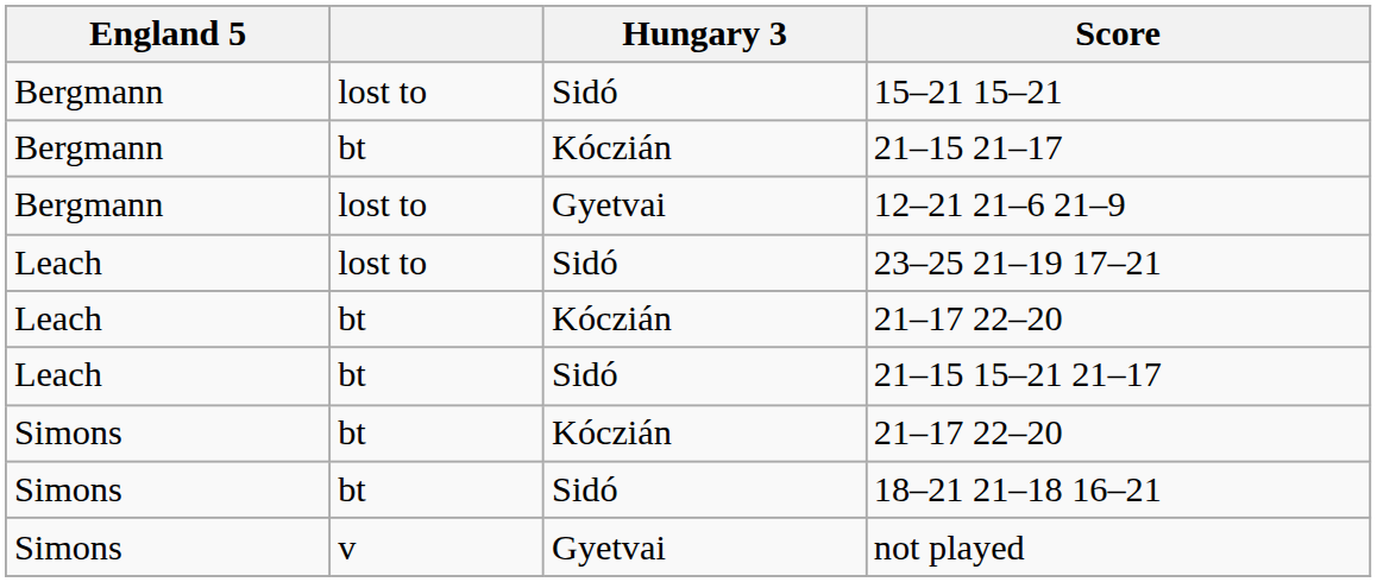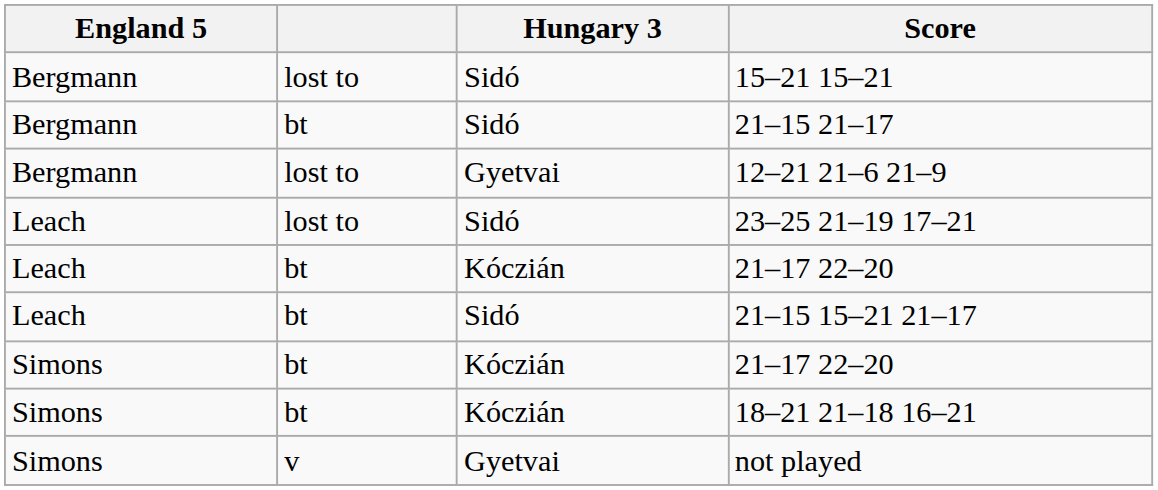 <table class="wikitable">
 <tr>
 <th width=150> England 5</th>
 <th width=100></th>
 <th width=150> Hungary 3</th>
 <th width=250>Score</th>
 </tr>
 <tr>
 <td>Bergmann</td>
 <td>lost to</td>
 <td>Sidó</td>
 <td>15–21 15–21</td>
 </tr>
 <tr>
 <td>Bergmann</td>
 <td>bt</td>
-<td>Kóczián</td>
+<td>Sidó</td>
 <td>21–15 21–17</td>
 </tr>
 <tr>
 <td>Bergmann</td>
 <td>lost to</td>
 <td>Gyetvai</td>
 <td>12–21 21–6 21–9</td>
 </tr>
 <tr>
 <td>Leach</td>
 <td>lost to</td>
 <td>Sidó</td>
 <td>23–25 21–19 17–21</td>
 </tr>
 <tr>
 <td>Leach</td>
 <td>bt</td>
 <td>Kóczián</td>
 <td>21–17 22–20</td>
 </tr>
 <tr>
 <td>Leach</td>
 <td>bt</td>
 <td>Sidó</td>
 <td>21–15 15–21 21–17</td>
 </tr>
 <tr>
 <td>Simons</td>
 <td>bt</td>
 <td>Kóczián</td>
 <td>21–17 22–20</td>
 </tr>
 <tr>
 <td>Simons</td>
 <td>bt</td>
-<td>Sidó</td>
+<td>Kóczián</td>
 <td>18–21 21–18 16–21</td>
 </tr>
 <tr>
 <td>Simons</td>
 <td>v</td>
 <td>Gyetvai</td>
 <td>not played</td>
 </tr>
 </table>
